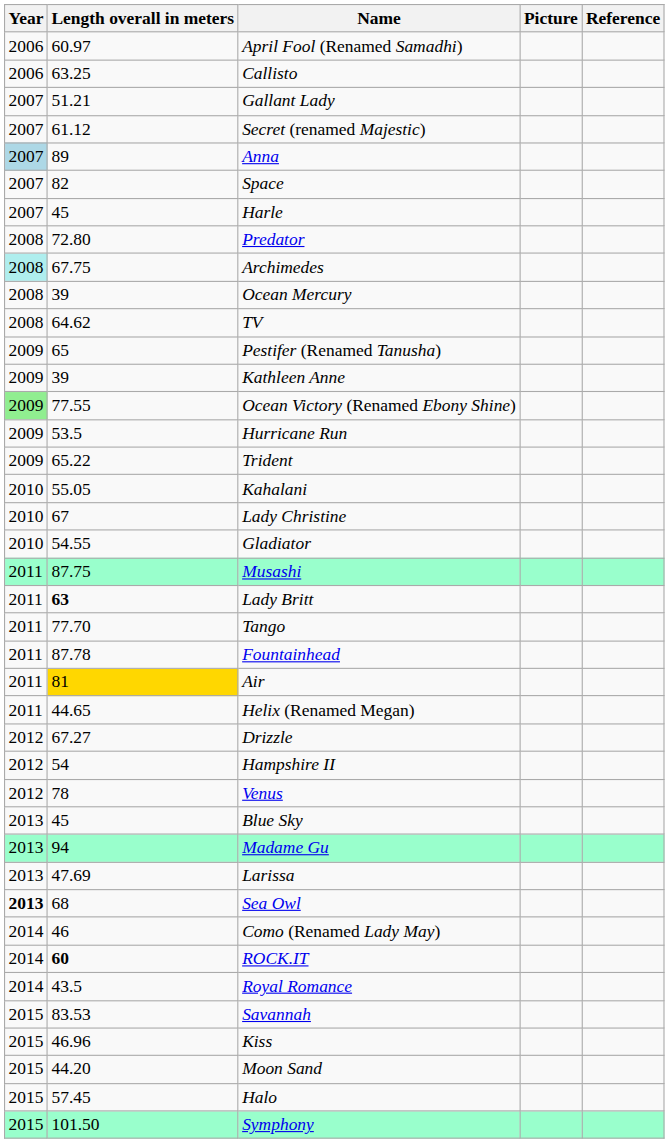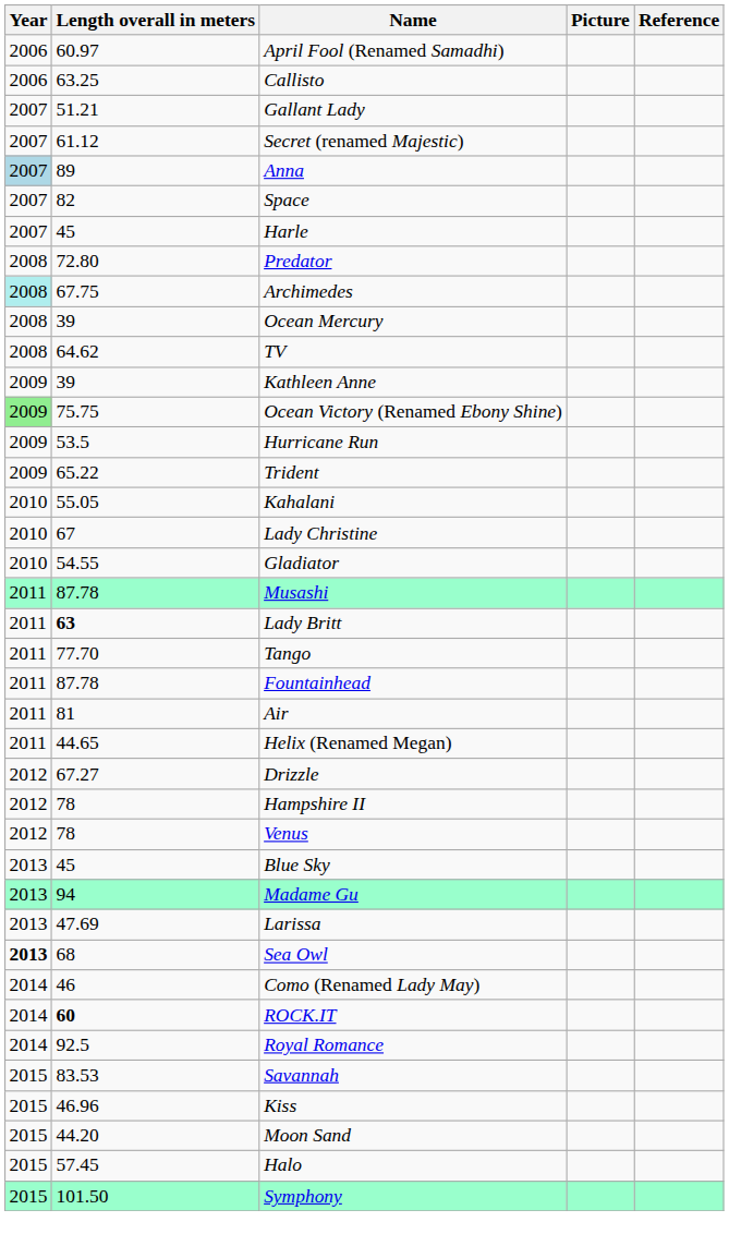 <table class="wikitable sortable">
 <tr>
 <th>Year</th>
 <th>Length overall in meters</th>
 <th>Name</th>
 <th>Picture</th>
 <th>Reference</th>
 </tr>
 <tr>
 <td>2006</td>
 <td>60.97</td>
 <td><em>April Fool</em> (Renamed <em>Samadhi</em>)</td>
 <td></td>
 <td></td>
 </tr>
 <tr>
 <td>2006</td>
 <td>63.25</td>
 <td><em>Callisto</em></td>
 <td></td>
 <td></td>
 </tr>
 <tr>
 <td>2007</td>
 <td>51.21</td>
 <td><em>Gallant Lady</em></td>
 <td></td>
 <td></td>
 </tr>
 <tr>
 <td>2007</td>
 <td>61.12</td>
 <td><em>Secret</em> (renamed <em>Majestic</em>)</td>
 <td></td>
 <td></td>
 </tr>
 <tr>
 <td style="background: lightblue;">2007</td>
 <td>89</td>
 <td><em><a href='#'>Anna</a></em></td>
 <td></td>
 <td></td>
 </tr>
 <tr>
 <td>2007</td>
 <td>82</td>
 <td><em>Space</em></td>
 <td></td>
 <td></td>
 </tr>
 <tr>
 <td>2007</td>
 <td>45</td>
 <td><em>Harle</em></td>
 <td></td>
 <td></td>
 </tr>
 <tr>
 <td>2008</td>
 <td>72.80</td>
 <td><em><a href='#'>Predator</a></em></td>
 <td></td>
 <td></td>
 </tr>
 <tr>
 <td style="background: paleturquoise;">2008</td>
 <td>67.75</td>
 <td><em>Archimedes</em></td>
 <td></td>
 <td></td>
 </tr>
 <tr>
 <td>2008</td>
 <td>39</td>
 <td><em>Ocean Mercury</em></td>
 <td></td>
 <td></td>
 </tr>
 <tr>
 <td>2008</td>
 <td>64.62</td>
 <td><em>TV</em></td>
 <td></td>
 <td></td>
 </tr>
 <tr>
 <td>2009</td>
-<td>65</td>
-<td><em>Pestifer</em> (Renamed <em>Tanusha</em>)</td>
-<td></td>
-<td></td>
-</tr>
-<tr>
-<td>2009</td>
 <td>39</td>
 <td><em>Kathleen Anne</em></td>
 <td></td>
 <td></td>
 </tr>
 <tr>
 <td style="background: lightgreen;">2009</td>
-<td>77.55</td>
+<td>75.75</td>
 <td><em>Ocean Victory</em> (Renamed <em>Ebony Shine</em>)</td>
 <td></td>
 <td></td>
 </tr>
 <tr>
 <td>2009</td>
 <td>53.5</td>
 <td><em>Hurricane Run</em></td>
 <td></td>
 <td></td>
 </tr>
 <tr>
 <td>2009</td>
 <td>65.22</td>
 <td><em>Trident</em></td>
 <td></td>
 <td></td>
 </tr>
 <tr>
 <td>2010</td>
 <td>55.05</td>
 <td><em>Kahalani</em></td>
 <td></td>
 <td></td>
 </tr>
 <tr>
 <td>2010</td>
 <td>67</td>
 <td><em>Lady Christine</em></td>
 <td></td>
 <td></td>
 </tr>
 <tr>
 <td>2010</td>
 <td>54.55</td>
 <td><em>Gladiator</em></td>
 <td></td>
 <td></td>
 </tr>
 <tr style="background:#9fc;">
 <td>2011</td>
-<td>87.75</td>
+<td>87.78</td>
 <td><em><a href='#'>Musashi</a></em></td>
 <td></td>
 <td></td>
 </tr>
 <tr>
 <td>2011</td>
 <td><strong>63</strong></td>
 <td><em>Lady Britt</em></td>
 <td></td>
 <td></td>
 </tr>
 <tr>
 <td>2011</td>
 <td>77.70</td>
 <td><em>Tango</em></td>
 <td></td>
 <td></td>
 </tr>
 <tr>
 <td>2011</td>
 <td>87.78</td>
 <td><em><a href='#'>Fountainhead</a></em></td>
 <td></td>
 <td></td>
 </tr>
 <tr>
 <td>2011</td>
-<td style="background: gold;">81</td>
+<td>81</td>
 <td><em>Air</em></td>
 <td></td>
 <td></td>
 </tr>
 <tr>
 <td>2011</td>
 <td>44.65</td>
 <td><em>Helix</em> (Renamed Megan)</td>
 <td></td>
 <td></td>
 </tr>
 <tr>
 <td>2012</td>
 <td>67.27</td>
 <td><em>Drizzle</em></td>
 <td></td>
 <td></td>
 </tr>
 <tr>
 <td>2012</td>
-<td>54</td>
+<td>78</td>
 <td><em>Hampshire II</em></td>
 <td></td>
 <td></td>
 </tr>
 <tr>
 <td>2012</td>
 <td>78</td>
 <td><em><a href='#'>Venus</a></em></td>
 <td></td>
 <td></td>
 </tr>
 <tr>
 <td>2013</td>
 <td>45</td>
 <td><em>Blue Sky</em></td>
 <td></td>
 <td></td>
 </tr>
 <tr style="background:#9fc;">
 <td>2013</td>
 <td>94</td>
 <td><em><a href='#'>Madame Gu</a></em></td>
 <td></td>
 <td></td>
 </tr>
 <tr>
 <td>2013</td>
 <td>47.69</td>
 <td><em>Larissa</em></td>
 <td></td>
 <td></td>
 </tr>
 <tr>
 <td><strong>2013</strong></td>
 <td>68</td>
 <td><em><a href='#'>Sea Owl</a></em></td>
 <td></td>
 <td></td>
 </tr>
 <tr>
 <td>2014</td>
 <td>46</td>
 <td><em>Como</em> (Renamed <em>Lady May</em>)</td>
 <td></td>
 <td></td>
 </tr>
 <tr>
 <td>2014</td>
 <td><strong>60</strong></td>
 <td><em><a href='#'>ROCK.IT</a></em></td>
 <td></td>
 <td></td>
 </tr>
 <tr>
 <td>2014</td>
-<td>43.5</td>
+<td>92.5</td>
 <td><em><a href='#'>Royal Romance</a></em></td>
 <td></td>
 <td></td>
 </tr>
 <tr>
 <td>2015</td>
 <td>83.53</td>
 <td><em><a href='#'>Savannah</a></em></td>
 <td></td>
 <td></td>
 </tr>
 <tr>
 <td>2015</td>
 <td>46.96</td>
 <td><em>Kiss</em></td>
 <td></td>
 <td></td>
 </tr>
 <tr>
 <td>2015</td>
 <td>44.20</td>
 <td><em>Moon Sand</em></td>
 <td></td>
 <td></td>
 </tr>
 <tr>
 <td>2015</td>
 <td>57.45</td>
 <td><em>Halo</em></td>
 <td></td>
 <td></td>
 </tr>
 <tr style="background:#9fc;">
 <td>2015</td>
 <td>101.50</td>
 <td><em><a href='#'>Symphony</a></em></td>
 <td></td>
 <td></td>
 </tr>
 </table>
